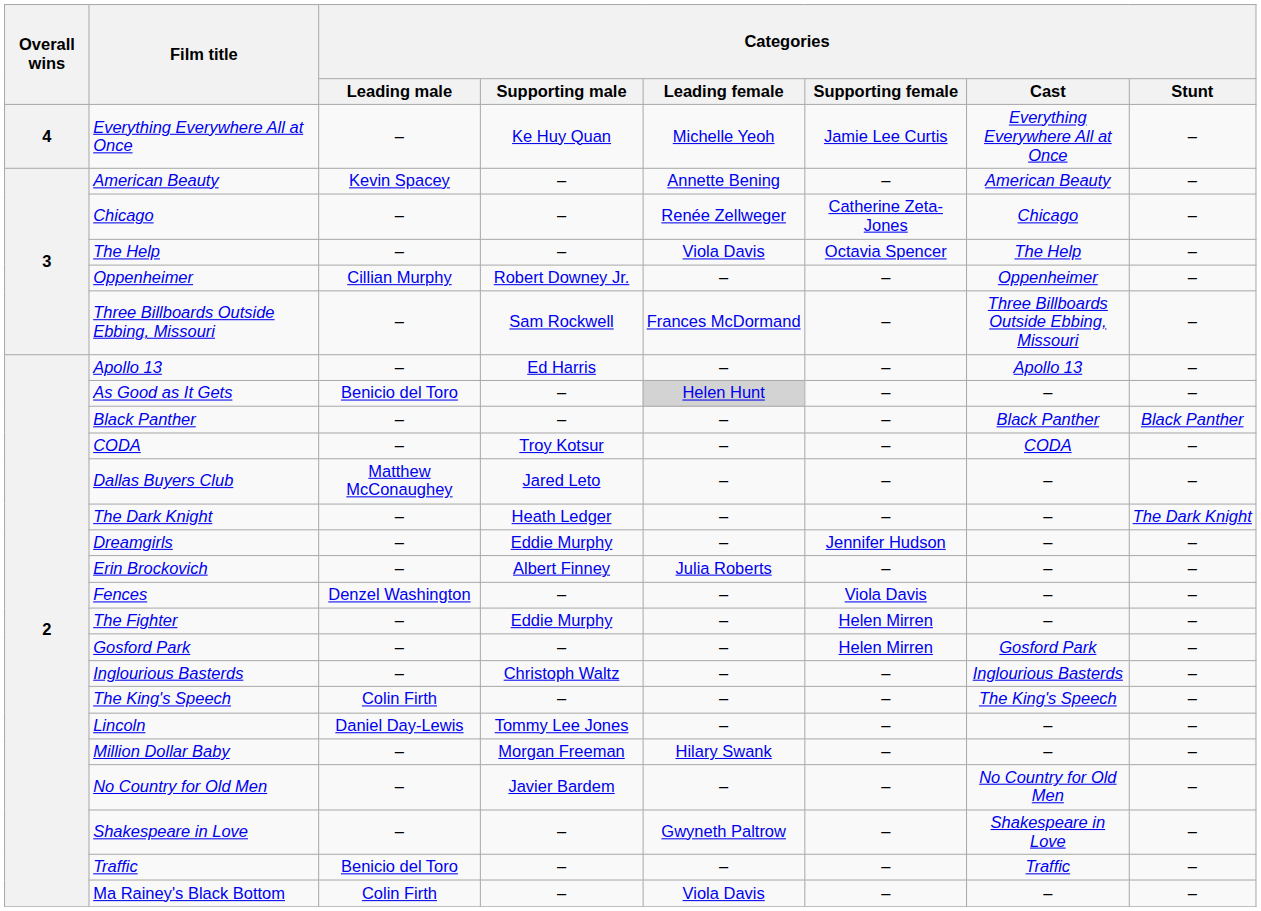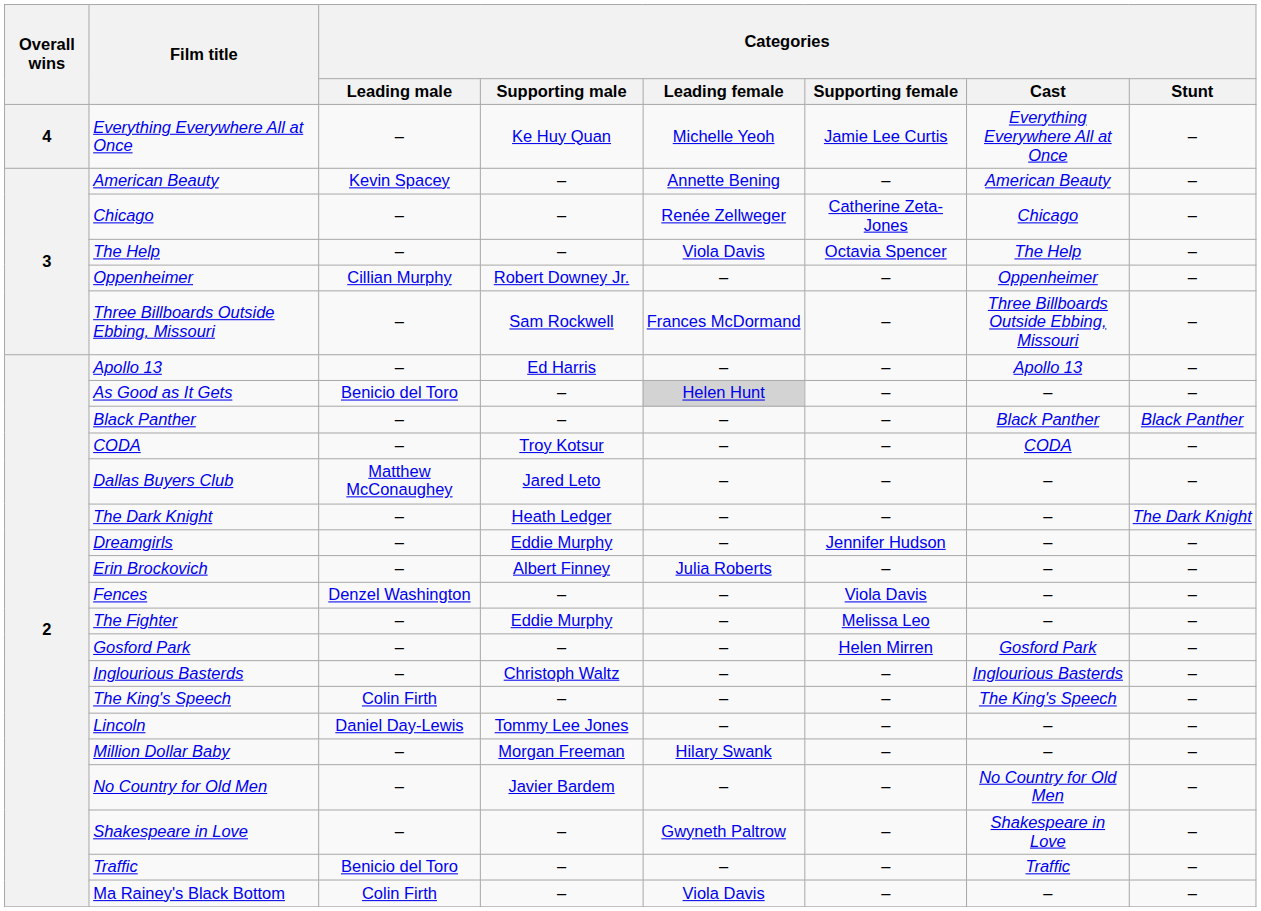 <table class="wikitable" style="text-align: center">
 <tr style="height:4.5em;">
 <th rowspan="2" width="75">Overall wins</th>
 <th rowspan="2" width="215">Film title</th>
 <th colspan="6">Categories</th>
 </tr>
 <tr style="text-align: center">
 <th width="150">Leading male</th>
 <th width="150">Supporting male</th>
 <th width="150">Leading female</th>
 <th width="150">Supporting female</th>
 <th width="150">Cast</th>
 <th>Stunt</th>
 </tr>
 <tr>
 <th>4</th>
 <td align="left"><em><a href='#'>Everything Everywhere All at Once</a></em></td>
 <td>–</td>
 <td><a href='#'>Ke Huy Quan</a></td>
 <td><a href='#'>Michelle Yeoh</a></td>
 <td><a href='#'>Jamie Lee Curtis</a></td>
 <td><em><a href='#'>Everything Everywhere All at Once</a></em></td>
 <td>–</td>
 </tr>
 <tr>
 <th rowspan="5">3</th>
 <td align="left"><em><a href='#'>American Beauty</a></em></td>
 <td><a href='#'>Kevin Spacey</a></td>
 <td>–</td>
 <td><a href='#'>Annette Bening</a></td>
 <td>–</td>
 <td><em><a href='#'>American Beauty</a></em></td>
 <td>–</td>
 </tr>
 <tr>
 <td align="left"><em><a href='#'>Chicago</a></em></td>
 <td>–</td>
 <td>–</td>
 <td><a href='#'>Renée Zellweger</a></td>
 <td><a href='#'>Catherine Zeta-Jones</a></td>
 <td><em><a href='#'>Chicago</a></em></td>
 <td>–</td>
 </tr>
 <tr>
 <td align="left"><em><a href='#'>The Help</a></em></td>
 <td>–</td>
 <td>–</td>
 <td><a href='#'>Viola Davis</a></td>
 <td><a href='#'>Octavia Spencer</a></td>
 <td><em><a href='#'>The Help</a></em></td>
 <td>–</td>
 </tr>
 <tr>
 <td align="left"><a href='#'><em>Oppenheimer</em></a></td>
 <td><a href='#'>Cillian Murphy</a></td>
 <td><a href='#'>Robert Downey Jr.</a></td>
 <td>–</td>
 <td>–</td>
 <td><a href='#'><em>Oppenheimer</em></a></td>
 <td>–</td>
 </tr>
 <tr>
 <td align="left"><em><a href='#'>Three Billboards Outside Ebbing, Missouri</a></em></td>
 <td>–</td>
 <td><a href='#'>Sam Rockwell</a></td>
 <td><a href='#'>Frances McDormand</a></td>
 <td>–</td>
 <td><em><a href='#'>Three Billboards Outside Ebbing, Missouri</a></em></td>
 <td>–</td>
 </tr>
 <tr>
 <th rowspan="19">2</th>
 <td align="left"><em><a href='#'>Apollo 13</a></em></td>
 <td>–</td>
 <td><a href='#'>Ed Harris</a></td>
 <td>–</td>
 <td>–</td>
 <td><em><a href='#'>Apollo 13</a></em></td>
 <td>–</td>
 </tr>
 <tr>
 <td align="left"><em><a href='#'>As Good as It Gets</a></em></td>
 <td><a href='#'>Benicio del Toro</a></td>
 <td>–</td>
 <td style="background: lightgrey;"><a href='#'>Helen Hunt</a></td>
 <td>–</td>
 <td>–</td>
 <td>–</td>
 </tr>
 <tr>
 <td align="left"><em><a href='#'>Black Panther</a></em></td>
 <td>–</td>
 <td>–</td>
 <td>–</td>
 <td>–</td>
 <td><em><a href='#'>Black Panther</a></em></td>
 <td><em><a href='#'>Black Panther</a></em></td>
 </tr>
 <tr>
 <td align="left"><em><a href='#'>CODA</a></em></td>
 <td>–</td>
 <td><a href='#'>Troy Kotsur</a></td>
 <td>–</td>
 <td>–</td>
 <td><em><a href='#'>CODA</a></em></td>
 <td>–</td>
 </tr>
 <tr>
 <td align="left"><em><a href='#'>Dallas Buyers Club</a></em></td>
 <td><a href='#'>Matthew McConaughey</a></td>
 <td><a href='#'>Jared Leto</a></td>
 <td>–</td>
 <td>–</td>
 <td>–</td>
 <td>–</td>
 </tr>
 <tr>
 <td align="left"><em><a href='#'>The Dark Knight</a></em></td>
 <td>–</td>
 <td><a href='#'>Heath Ledger</a></td>
 <td>–</td>
 <td>–</td>
 <td>–</td>
 <td><em><a href='#'>The Dark Knight</a></em></td>
 </tr>
 <tr>
 <td align="left"><em><a href='#'>Dreamgirls</a></em></td>
 <td>–</td>
 <td><a href='#'>Eddie Murphy</a></td>
 <td>–</td>
 <td><a href='#'>Jennifer Hudson</a></td>
 <td>–</td>
 <td>–</td>
 </tr>
 <tr>
 <td align="left"><em><a href='#'>Erin Brockovich</a></em></td>
 <td>–</td>
 <td><a href='#'>Albert Finney</a></td>
 <td><a href='#'>Julia Roberts</a></td>
 <td>–</td>
 <td>–</td>
 <td>–</td>
 </tr>
 <tr>
 <td align="left"><em><a href='#'>Fences</a></em></td>
 <td><a href='#'>Denzel Washington</a></td>
 <td>–</td>
 <td>–</td>
 <td><a href='#'>Viola Davis</a></td>
 <td>–</td>
 <td>–</td>
 </tr>
 <tr>
 <td align="left"><em><a href='#'>The Fighter</a></em></td>
 <td>–</td>
 <td><a href='#'>Eddie Murphy</a></td>
 <td>–</td>
-<td><a href='#'>Helen Mirren</a></td>
+<td><a href='#'>Melissa Leo</a></td>
 <td>–</td>
 <td>–</td>
 </tr>
 <tr>
 <td align="left"><em><a href='#'>Gosford Park</a></em></td>
 <td>–</td>
 <td>–</td>
 <td>–</td>
 <td><a href='#'>Helen Mirren</a></td>
 <td><em><a href='#'>Gosford Park</a></em></td>
 <td>–</td>
 </tr>
 <tr>
 <td align="left"><em><a href='#'>Inglourious Basterds</a></em></td>
 <td>–</td>
 <td><a href='#'>Christoph Waltz</a></td>
 <td>–</td>
 <td>–</td>
 <td><em><a href='#'>Inglourious Basterds</a></em></td>
 <td>–</td>
 </tr>
 <tr>
 <td align="left"><em><a href='#'>The King's Speech</a></em></td>
 <td><a href='#'>Colin Firth</a></td>
 <td>–</td>
 <td>–</td>
 <td>–</td>
 <td><em><a href='#'>The King's Speech</a></em></td>
 <td>–</td>
 </tr>
 <tr>
 <td align="left"><em><a href='#'>Lincoln</a></em></td>
 <td><a href='#'>Daniel Day-Lewis</a></td>
 <td><a href='#'>Tommy Lee Jones</a></td>
 <td>–</td>
 <td>–</td>
 <td>–</td>
 <td>–</td>
 </tr>
 <tr>
 <td align="left"><em><a href='#'>Million Dollar Baby</a></em></td>
 <td>–</td>
 <td><a href='#'>Morgan Freeman</a></td>
 <td><a href='#'>Hilary Swank</a></td>
 <td>–</td>
 <td>–</td>
 <td>–</td>
 </tr>
 <tr>
 <td align="left"><em><a href='#'>No Country for Old Men</a></em></td>
 <td>–</td>
 <td><a href='#'>Javier Bardem</a></td>
 <td>–</td>
 <td>–</td>
 <td><em><a href='#'>No Country for Old Men</a></em></td>
 <td>–</td>
 </tr>
 <tr>
 <td align="left"><em><a href='#'>Shakespeare in Love</a></em></td>
 <td>–</td>
 <td>–</td>
 <td><a href='#'>Gwyneth Paltrow</a></td>
 <td>–</td>
 <td><em><a href='#'>Shakespeare in Love</a></em></td>
 <td>–</td>
 </tr>
 <tr>
 <td align="left"><em><a href='#'>Traffic</a></em></td>
 <td><a href='#'>Benicio del Toro</a></td>
 <td>–</td>
 <td>–</td>
 <td>–</td>
 <td><em><a href='#'>Traffic</a></em></td>
 <td>–</td>
 </tr>
 <tr>
 <td align="left"><em><a href='#'></em>Ma Rainey's Black Bottom<em></a></em></td>
 <td><a href='#'>Colin Firth</a></td>
 <td>–</td>
 <td><a href='#'>Viola Davis</a></td>
 <td>–</td>
 <td>–</td>
 <td>–</td>
 </tr>
 </table>
